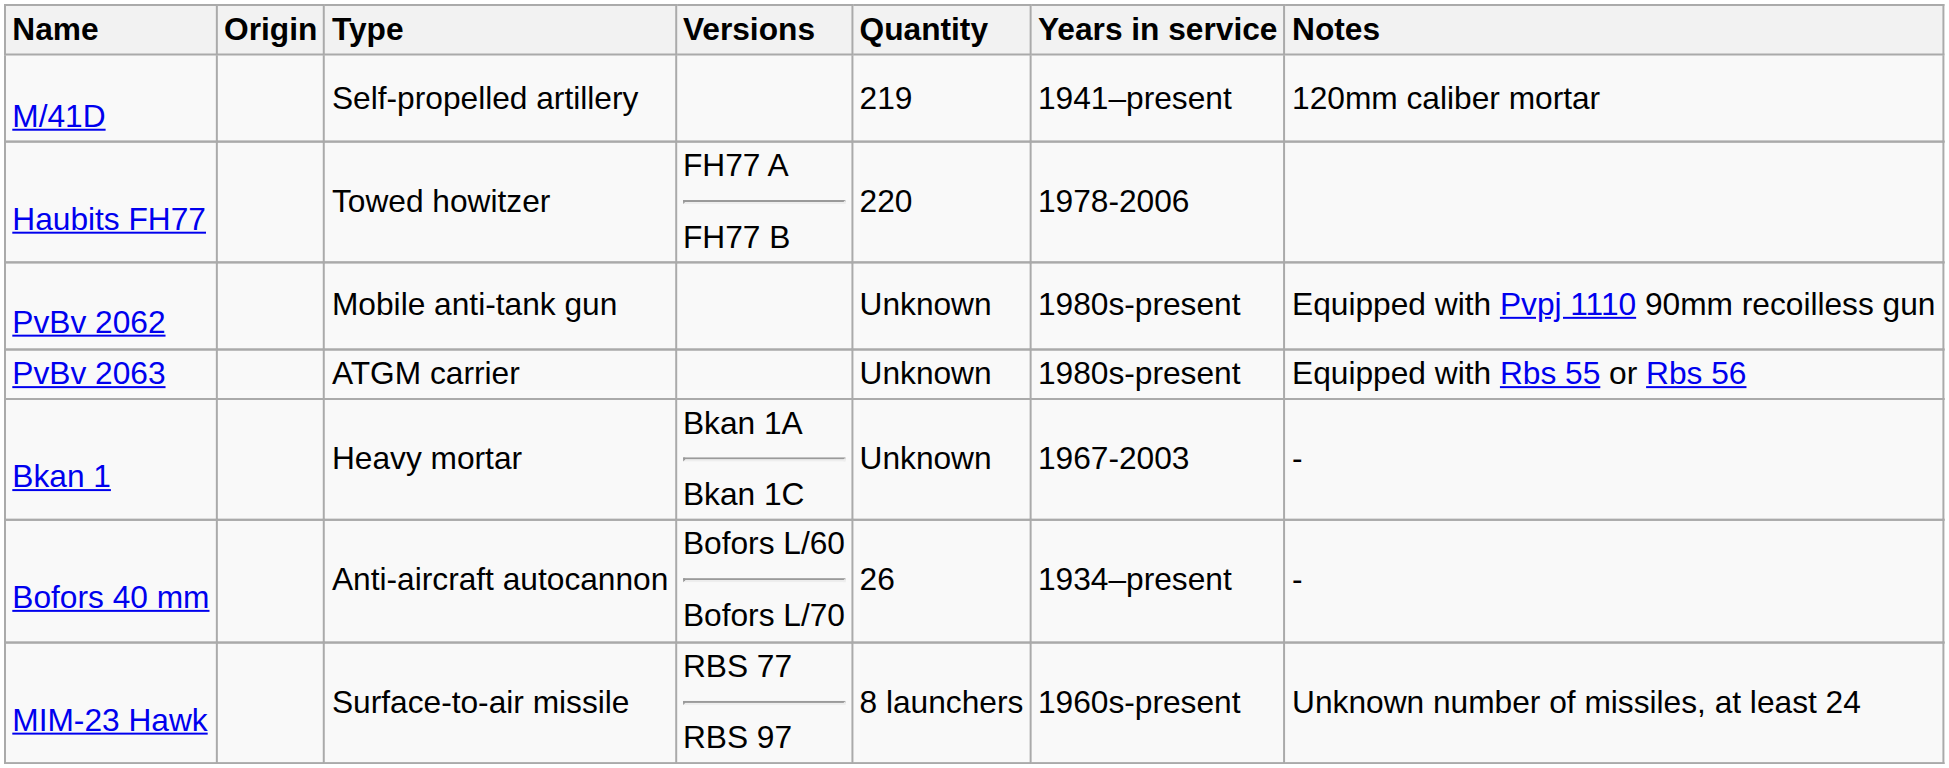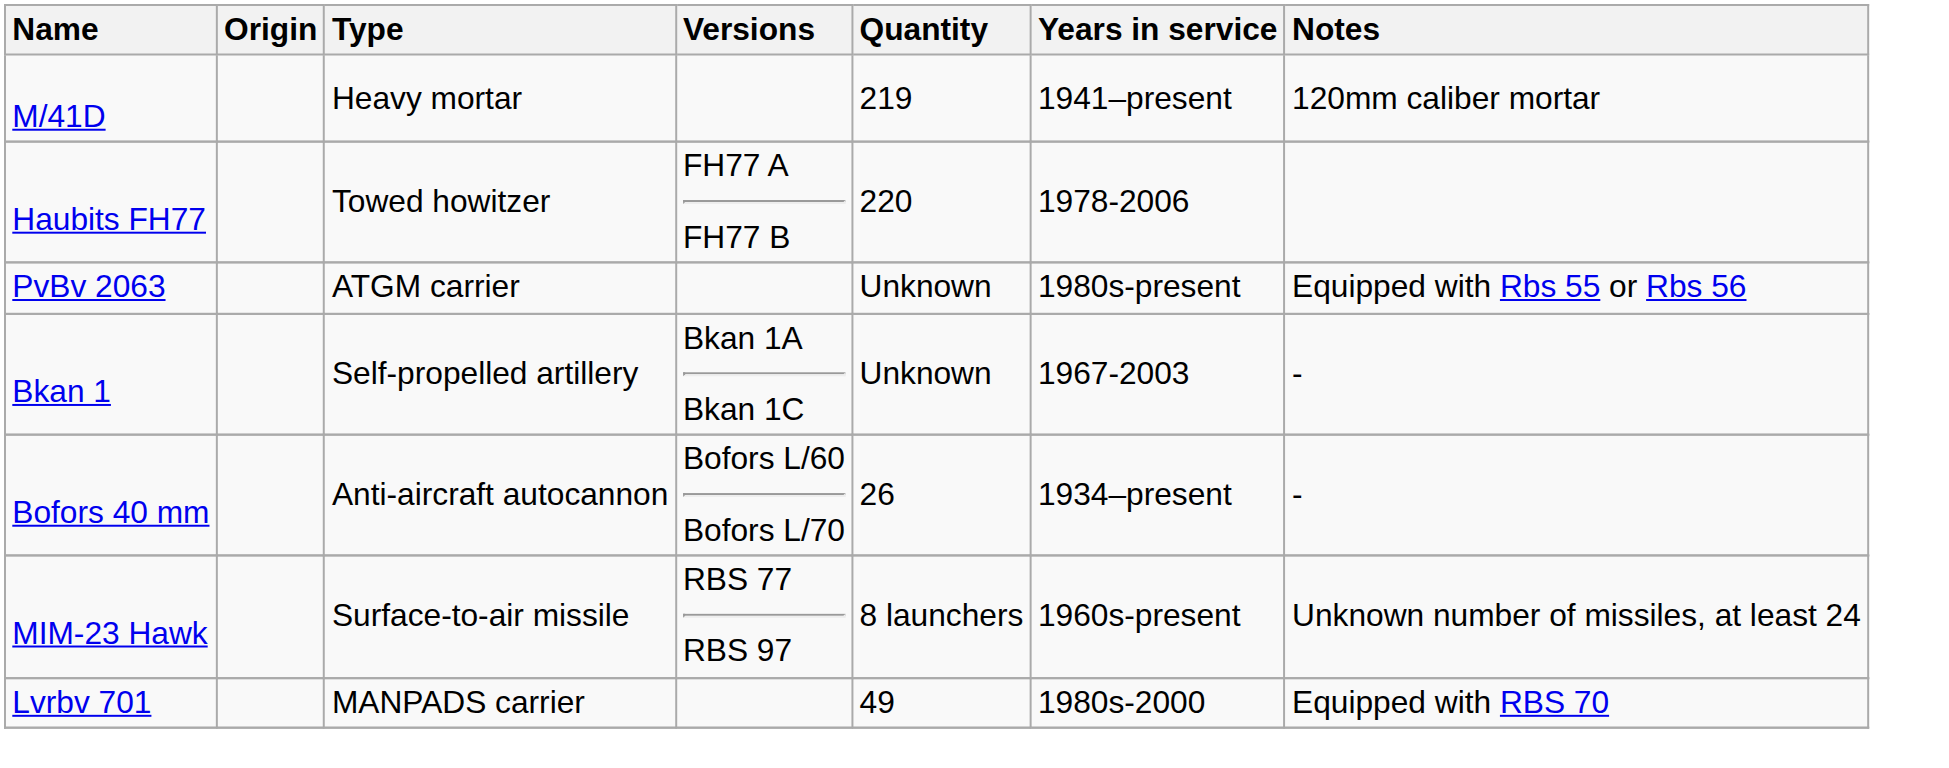 <table class="wikitable">
 <tr>
 <th style="text-align:left">Name</th>
 <th style="text-align:left">Origin</th>
 <th style="text-align:left">Type</th>
 <th style="text-align:left">Versions</th>
 <th style="text-align:left">Quantity</th>
 <th style="text-align:left">Years in service</th>
 <th style="text-align:left">Notes</th>
 </tr>
 <tr>
 <td> <br> <a href='#'>M/41D</a></td>
 <td></td>
-<td>Self-propelled artillery</td>
+<td>Heavy mortar</td>
 <td></td>
 <td>219</td>
 <td>1941–present</td>
 <td>120mm caliber mortar</td>
 </tr>
 <tr>
 </tr>
 <tr>
 <td> <br> <a href='#'>Haubits FH77</a></td>
 <td></td>
 <td>Towed howitzer</td>
 <td>FH77 A<hr>FH77 B</td>
 <td>220</td>
 <td>1978-2006</td>
 <td></td>
 </tr>
 <tr>
 </tr>
 <tr>
-<td> <br> <a href='#'>PvBv 2062</a></td>
-<td></td>
-<td>Mobile anti-tank gun</td>
-<td></td>
-<td>Unknown</td>
-<td>1980s-present</td>
-<td>Equipped with <a href='#'>Pvpj 1110</a> 90mm recoilless gun</td>
-</tr>
-<tr>
 </tr>
 <tr>
 <td><a href='#'>PvBv 2063</a></td>
 <td></td>
 <td>ATGM carrier</td>
 <td></td>
 <td>Unknown</td>
 <td>1980s-present</td>
 <td>Equipped with <a href='#'>Rbs 55</a> or <a href='#'>Rbs 56</a></td>
 </tr>
 <tr>
 </tr>
 <tr>
 <td> <br> <a href='#'>Bkan 1</a></td>
 <td></td>
-<td>Heavy mortar</td>
+<td>Self-propelled artillery</td>
 <td>Bkan 1A<hr>Bkan 1C</td>
 <td>Unknown</td>
 <td>1967-2003</td>
 <td>-</td>
 </tr>
 <tr>
 </tr>
 <tr>
 <td> <br> <a href='#'>Bofors 40 mm</a></td>
 <td></td>
 <td>Anti-aircraft autocannon</td>
 <td>Bofors L/60<hr>Bofors L/70</td>
 <td>26</td>
 <td>1934–present</td>
 <td>-</td>
 </tr>
 <tr>
 </tr>
 <tr>
 <td> <br> <a href='#'>MIM-23 Hawk</a></td>
 <td></td>
 <td>Surface-to-air missile</td>
 <td>RBS 77<hr>RBS 97</td>
 <td>8 launchers</td>
 <td>1960s-present</td>
 <td>Unknown number of missiles, at least 24</td>
 </tr>
 <tr>
 </tr>
 <tr>
+<td><a href='#'>Lvrbv 701</a></td>
+<td></td>
+<td>MANPADS carrier</td>
+<td></td>
+<td>49</td>
+<td>1980s-2000</td>
+<td>Equipped with <a href='#'>RBS 70</a></td>
+</tr>
+<tr>
 </tr>
 </table>
